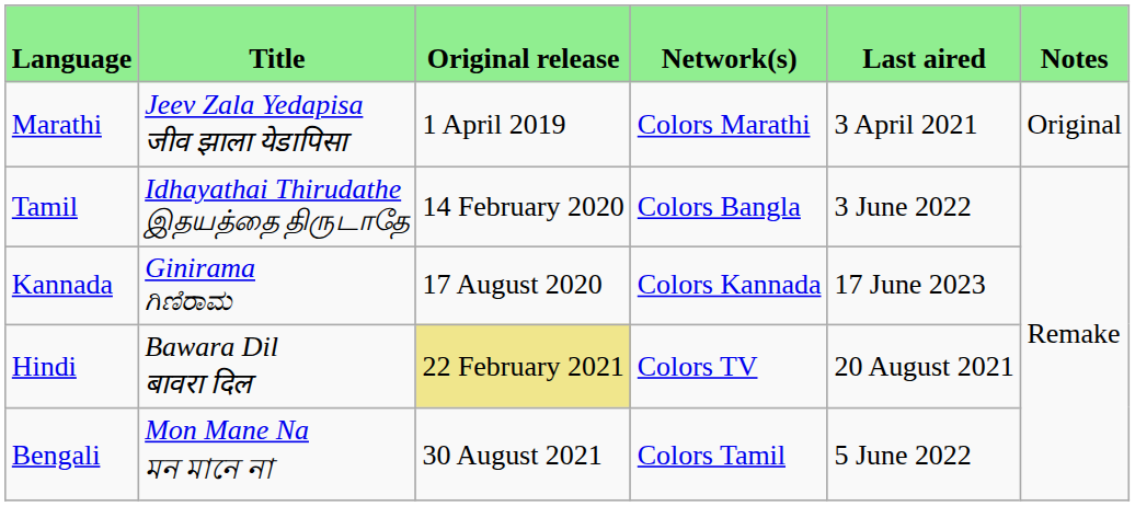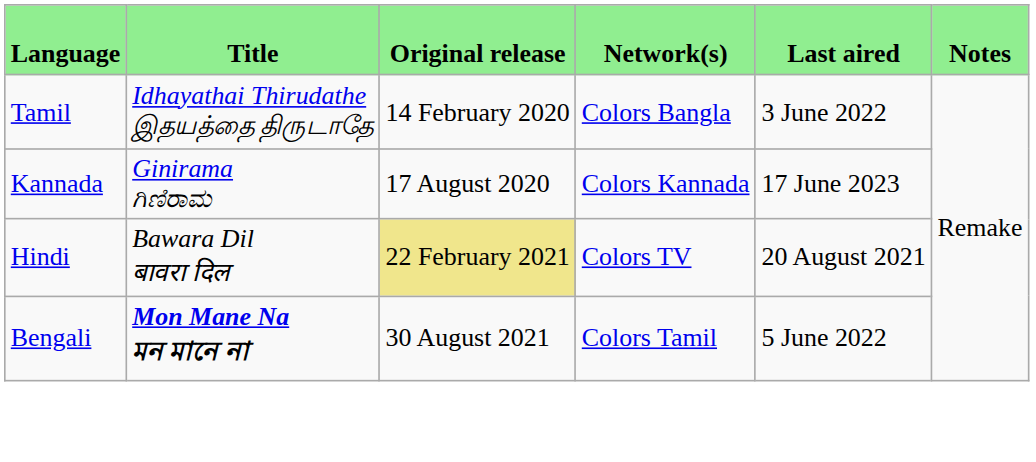 <table class="wikitable">
 <tr>
 <th style="background:LightGreen;"><br>Language</th>
 <th style="background:LightGreen;"><br>Title</th>
 <th style="background:LightGreen;"><br>Original release</th>
 <th style="background:LightGreen;"><br>Network(s)</th>
 <th style="background:LightGreen;"><br>Last aired</th>
 <th style="background:LightGreen;"><br>Notes</th>
-</tr>
-<tr>
-<td><a href='#'>Marathi</a></td>
-<td><em><a href='#'>Jeev Zala Yedapisa</a></em> <br> <em>जीव झाला येडापिसा</em></td>
-<td>1 April 2019</td>
-<td><a href='#'>Colors Marathi</a></td>
-<td>3 April 2021</td>
-<td>Original</td>
 </tr>
 <tr>
 <td><a href='#'>Tamil</a></td>
 <td><em><a href='#'>Idhayathai Thirudathe</a></em> <br> <em>இதயத்தை திருடாதே</em></td>
 <td>14 February 2020</td>
 <td><a href='#'>Colors Bangla</a></td>
 <td>3 June 2022</td>
 <td rowspan="4">Remake</td>
 </tr>
 <tr>
 <td><a href='#'>Kannada</a></td>
 <td><em><a href='#'>Ginirama</a></em> <br> <em>ಗಿಣಿರಾಮ</em></td>
 <td>17 August 2020</td>
 <td><a href='#'>Colors Kannada</a></td>
 <td>17 June 2023</td>
 </tr>
 <tr>
 <td><a href='#'>Hindi</a></td>
 <td><em>Bawara Dil</em> <br> <em>बावरा दिल</em></td>
 <td style="background: khaki;">22 February 2021</td>
 <td><a href='#'>Colors TV</a></td>
 <td>20 August 2021</td>
 </tr>
 <tr>
 <td><a href='#'>Bengali</a></td>
-<td><em><a href='#'>Mon Mane Na</a></em> <br> <em>মন মানে না</em></td>
+<td><strong><em><a href='#'>Mon Mane Na</a></em> <br> <em>মন মানে না</em></strong></td>
 <td>30 August 2021</td>
 <td><a href='#'>Colors Tamil</a></td>
 <td>5 June 2022</td>
 </tr>
 </table>
